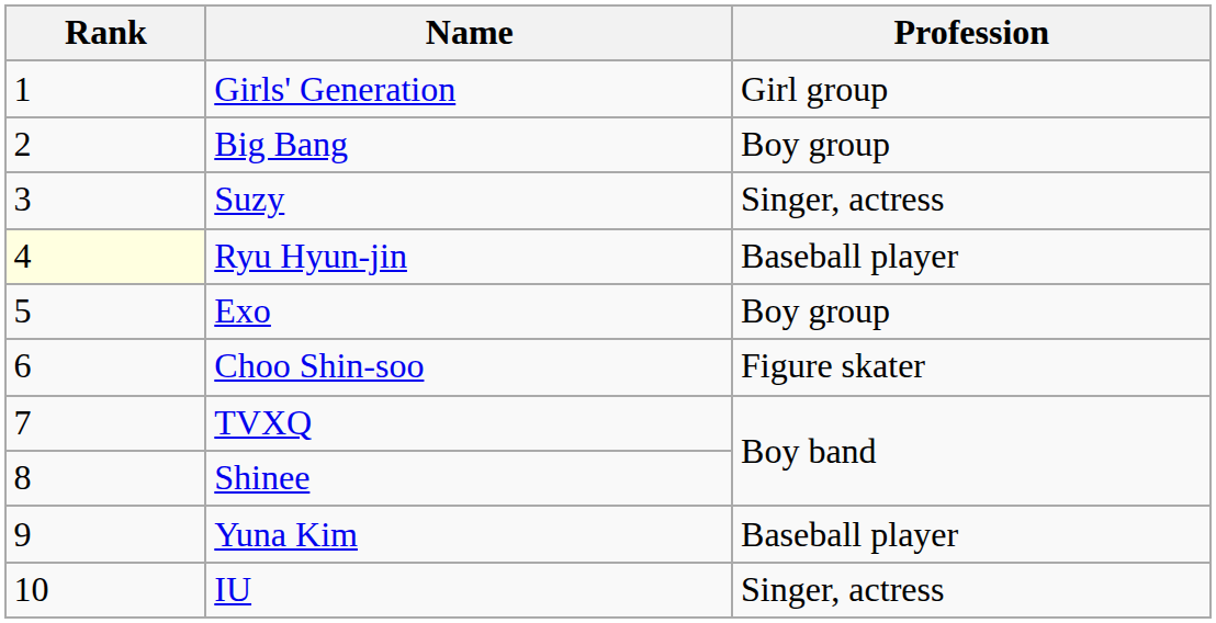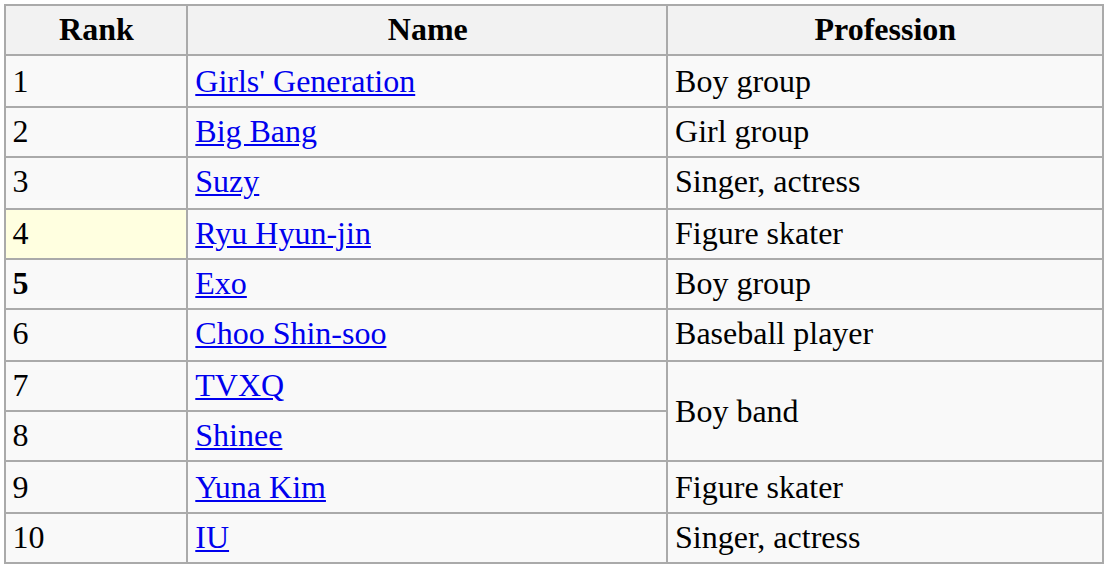 <table class="wikitable" style="width:550px">
 <tr>
 <th>Rank</th>
 <th>Name</th>
 <th>Profession</th>
 </tr>
 <tr>
 <td>1</td>
 <td><a href='#'>Girls' Generation</a></td>
-<td>Girl group</td>
+<td>Boy group</td>
 </tr>
 <tr>
 <td>2</td>
 <td><a href='#'>Big Bang</a></td>
-<td>Boy group</td>
+<td>Girl group</td>
 </tr>
 <tr>
 <td>3</td>
 <td><a href='#'>Suzy</a></td>
 <td>Singer, actress</td>
 </tr>
 <tr>
 <td style="background: lightyellow;">4</td>
 <td><a href='#'>Ryu Hyun-jin</a></td>
-<td>Baseball player</td>
+<td>Figure skater</td>
 </tr>
 <tr>
-<td>5</td>
+<td><strong>5</strong></td>
 <td><a href='#'>Exo</a></td>
 <td>Boy group</td>
 </tr>
 <tr>
 <td>6</td>
 <td><a href='#'>Choo Shin-soo</a></td>
-<td>Figure skater</td>
+<td>Baseball player</td>
 </tr>
 <tr>
 <td>7</td>
 <td><a href='#'>TVXQ</a></td>
 <td rowspan="2">Boy band</td>
 </tr>
 <tr>
 <td>8</td>
 <td><a href='#'>Shinee</a></td>
 </tr>
 <tr>
 <td>9</td>
 <td><a href='#'>Yuna Kim</a></td>
-<td>Baseball player</td>
+<td>Figure skater</td>
 </tr>
 <tr>
 <td>10</td>
 <td><a href='#'>IU</a></td>
 <td>Singer, actress</td>
 </tr>
 </table>
